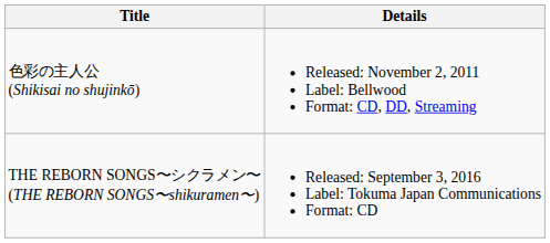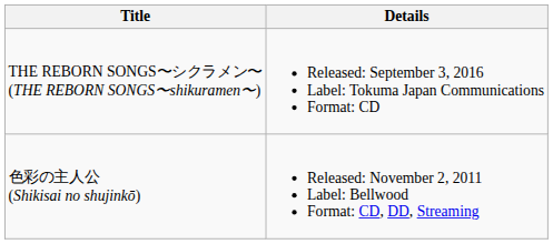 <table class="wikitable">
 <tr>
 <th>Title</th>
 <th>Details</th>
 </tr>
 <tr>
+<td>THE REBORN SONGS〜シクラメン〜<br>(<em>THE REBORN SONGS〜shikuramen〜</em>)</td>
+<td><br><ul><li>Released: September 3, 2016</li><li>Label: Tokuma Japan Communications</li><li>Format: CD</li></ul></td>
+</tr>
+<tr>
 <td>色彩の主人公<br>(<em>Shikisai no shujinkō</em>)</td>
 <td><br><ul><li>Released: November 2, 2011</li><li>Label: Bellwood</li><li>Format: <a href='#'>CD</a>, <a href='#'>DD</a>, <a href='#'>Streaming</a></li></ul></td>
 </tr>
-<tr>
-<td>THE REBORN SONGS〜シクラメン〜<br>(<em>THE REBORN SONGS〜shikuramen〜</em>)</td>
-<td><br><ul><li>Released: September 3, 2016</li><li>Label: Tokuma Japan Communications</li><li>Format: CD</li></ul></td>
-</tr>
 </table>
